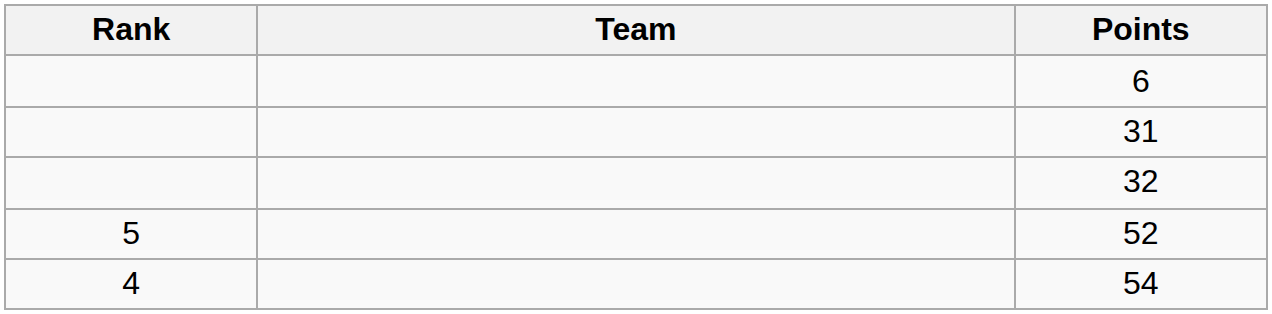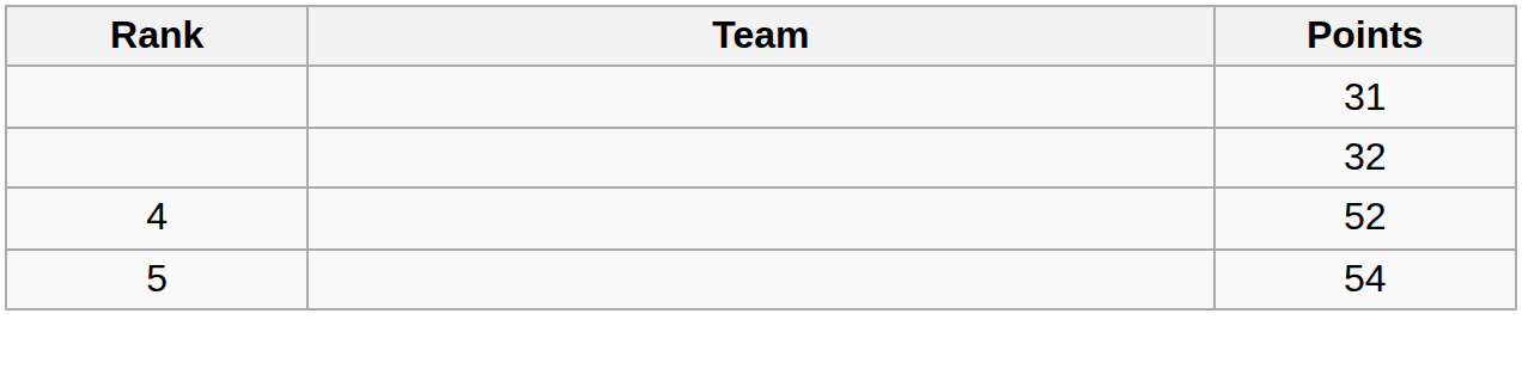 <table class="wikitable" width=50%>
 <tr>
 </tr>
 <tr>
 <th width=10%>Rank</th>
 <th width=30%>Team</th>
 <th width=10%>Points</th>
-</tr>
-<tr align="center">
-<td></td>
-<td align="left"></td>
-<td>6</td>
 </tr>
 <tr align="center">
 <td></td>
 <td align="left"></td>
 <td>31</td>
 </tr>
 <tr align="center">
 <td></td>
 <td align="left"></td>
 <td>32</td>
 </tr>
 <tr align="center">
-<td>5</td>
+<td>4</td>
 <td align="left"></td>
 <td>52</td>
 </tr>
 <tr align="center">
-<td>4</td>
+<td>5</td>
 <td align="left"></td>
 <td>54</td>
 </tr>
 </table>
